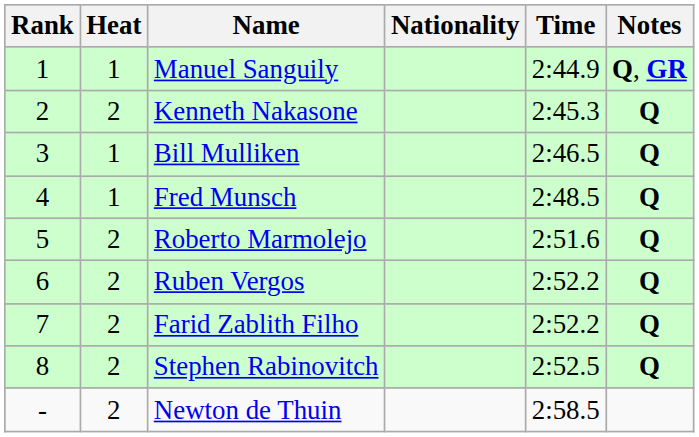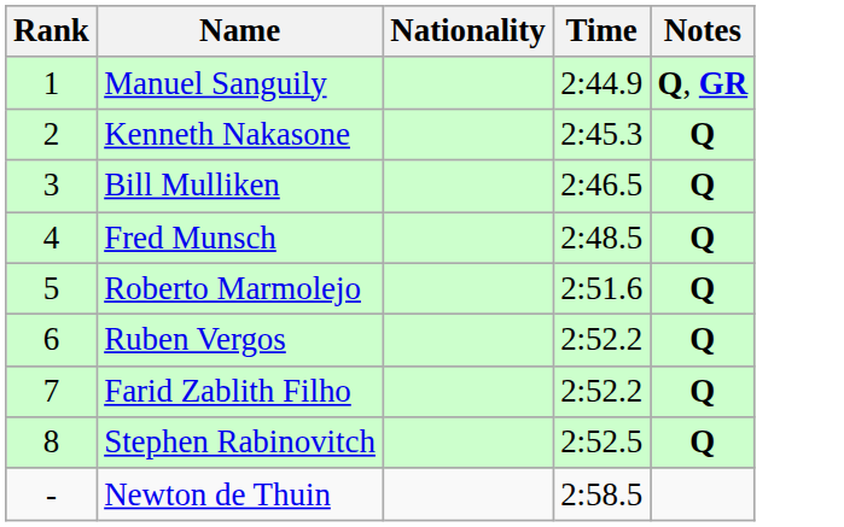 <table class="wikitable sortable" style="text-align:center">
 <tr>
 <th>Rank</th>
-<th>Heat</th>
 <th>Name</th>
 <th>Nationality</th>
 <th>Time</th>
 <th>Notes</th>
 </tr>
 <tr bgcolor=ccffcc>
-<td>1</td>
 <td>1</td>
 <td align=left><a href='#'>Manuel Sanguily</a></td>
 <td align=left></td>
 <td>2:44.9</td>
 <td><strong>Q</strong>, <strong><a href='#'>GR</a></strong></td>
 </tr>
 <tr bgcolor=ccffcc>
 <td>2</td>
-<td>2</td>
 <td align=left><a href='#'>Kenneth Nakasone</a></td>
 <td align=left></td>
 <td>2:45.3</td>
 <td><strong>Q</strong></td>
 </tr>
 <tr bgcolor=ccffcc>
 <td>3</td>
-<td>1</td>
 <td align=left><a href='#'>Bill Mulliken</a></td>
 <td align=left></td>
 <td>2:46.5</td>
 <td><strong>Q</strong></td>
 </tr>
 <tr bgcolor=ccffcc>
 <td>4</td>
-<td>1</td>
 <td align=left><a href='#'>Fred Munsch</a></td>
 <td align=left></td>
 <td>2:48.5</td>
 <td><strong>Q</strong></td>
 </tr>
 <tr bgcolor=ccffcc>
 <td>5</td>
-<td>2</td>
 <td align=left><a href='#'>Roberto Marmolejo</a></td>
 <td align=left></td>
 <td>2:51.6</td>
 <td><strong>Q</strong></td>
 </tr>
 <tr bgcolor=ccffcc>
 <td>6</td>
-<td>2</td>
 <td align=left><a href='#'>Ruben Vergos</a></td>
 <td align=left></td>
 <td>2:52.2</td>
 <td><strong>Q</strong></td>
 </tr>
 <tr bgcolor=ccffcc>
 <td>7</td>
-<td>2</td>
 <td align=left><a href='#'>Farid Zablith Filho</a></td>
 <td align=left></td>
 <td>2:52.2</td>
 <td><strong>Q</strong></td>
 </tr>
 <tr bgcolor=ccffcc>
 <td>8</td>
-<td>2</td>
 <td align=left><a href='#'>Stephen Rabinovitch</a></td>
 <td align=left></td>
 <td>2:52.5</td>
 <td><strong>Q</strong></td>
 </tr>
 <tr>
 <td>-</td>
-<td>2</td>
 <td align=left><a href='#'>Newton de Thuin</a></td>
 <td align=left></td>
 <td>2:58.5</td>
 <td></td>
 </tr>
 </table>
